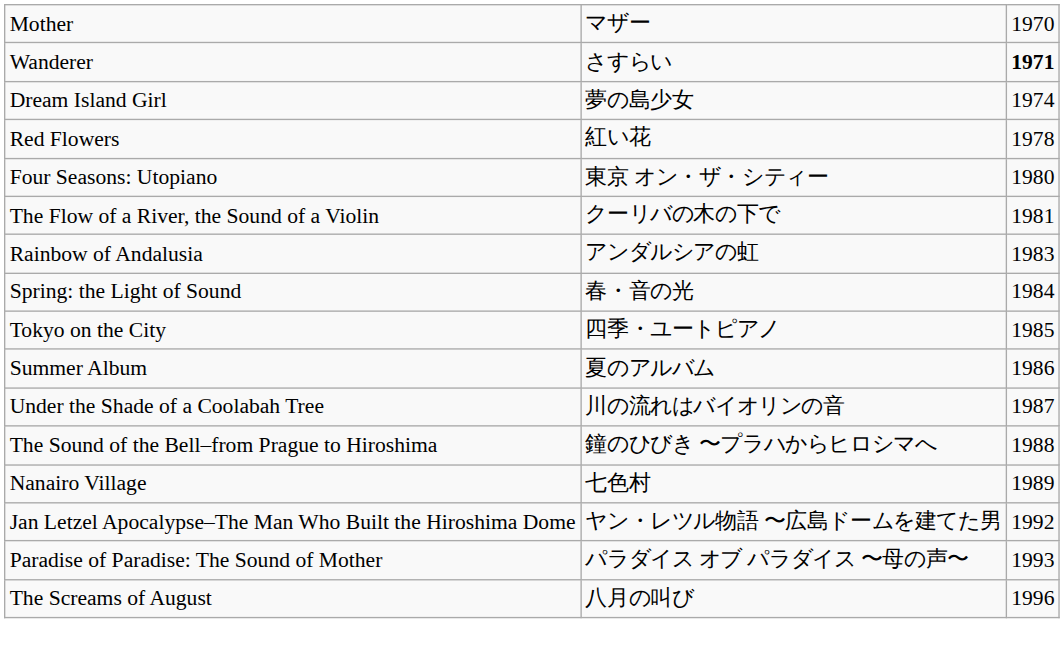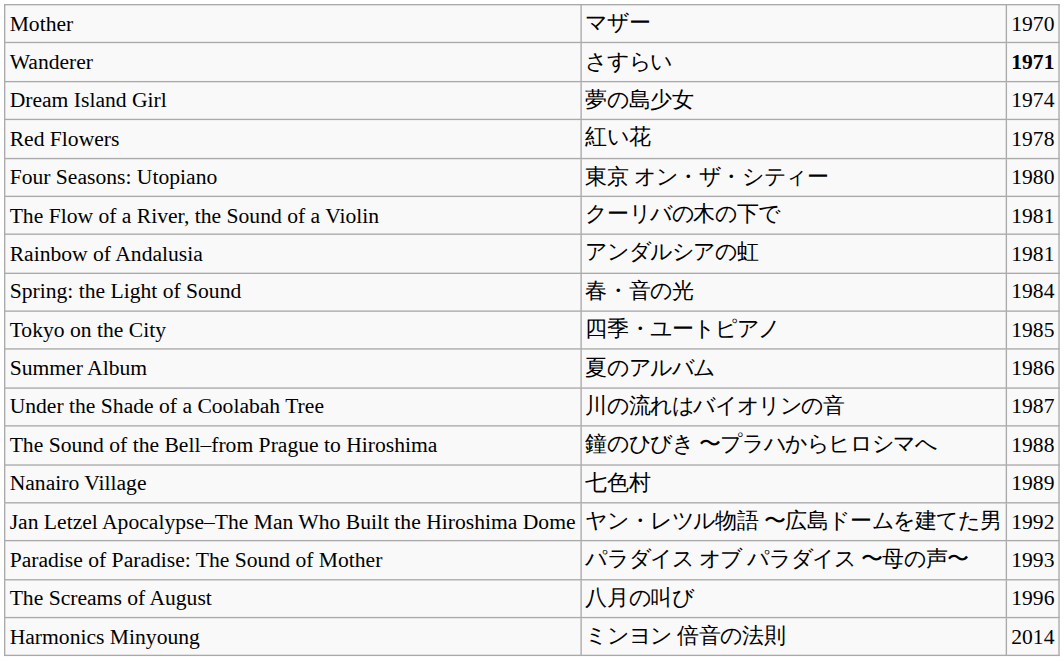 <table class="wikitable">
 <tr>
 <td>Mother</td>
 <td>マザー</td>
 <td>1970</td>
 </tr>
 <tr>
 <td>Wanderer</td>
 <td>さすらい</td>
 <td><strong>1971</strong></td>
 </tr>
 <tr>
 <td>Dream Island Girl</td>
 <td>夢の島少女</td>
 <td>1974</td>
 </tr>
 <tr>
 <td>Red Flowers</td>
 <td>紅い花</td>
 <td>1978</td>
 </tr>
 <tr>
 <td>Four Seasons: Utopiano</td>
 <td>東京 オン・ザ・シティー</td>
 <td>1980</td>
 </tr>
 <tr>
 <td>The Flow of a River, the Sound of a Violin</td>
 <td>クーリバの木の下で</td>
 <td>1981</td>
 </tr>
 <tr>
 <td>Rainbow of Andalusia</td>
 <td>アンダルシアの虹</td>
-<td>1983</td>
+<td>1981</td>
 </tr>
 <tr>
 <td>Spring: the Light of Sound</td>
 <td>春・音の光</td>
 <td>1984</td>
 </tr>
 <tr>
 <td>Tokyo on the City</td>
 <td>四季・ユートピアノ</td>
 <td>1985</td>
 </tr>
 <tr>
 <td>Summer Album</td>
 <td>夏のアルバム</td>
 <td>1986</td>
 </tr>
 <tr>
 <td>Under the Shade of a Coolabah Tree</td>
 <td>川の流れはバイオリンの音</td>
 <td>1987</td>
 </tr>
 <tr>
 <td>The Sound of the Bell–from Prague to Hiroshima</td>
 <td>鐘のひびき 〜プラハからヒロシマへ</td>
 <td>1988</td>
 </tr>
 <tr>
 <td>Nanairo Village</td>
 <td>七色村</td>
 <td>1989</td>
 </tr>
 <tr>
 <td>Jan Letzel Apocalypse–The Man Who Built the Hiroshima Dome</td>
 <td>ヤン・レツル物語 〜広島ドームを建てた男</td>
 <td>1992</td>
 </tr>
 <tr>
 <td>Paradise of Paradise: The Sound of Mother</td>
 <td>パラダイス オブ パラダイス 〜母の声〜</td>
 <td>1993</td>
 </tr>
 <tr>
 <td>The Screams of August</td>
 <td>八月の叫び</td>
 <td>1996</td>
 </tr>
+<tr>
+<td>Harmonics Minyoung</td>
+<td>ミンヨン 倍音の法則</td>
+<td>2014</td>
+</tr>
 </table>
